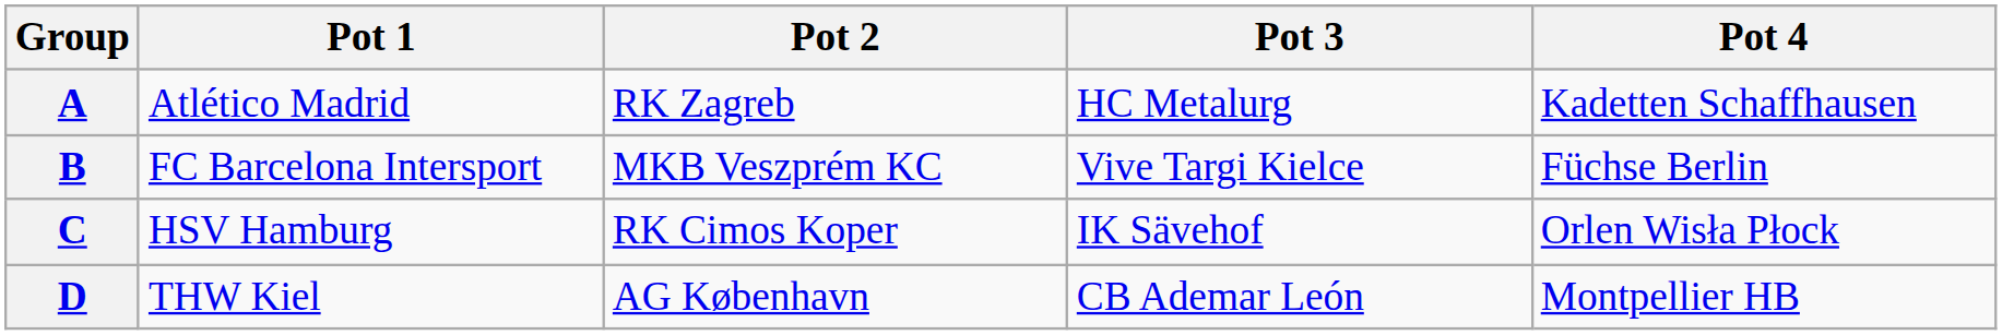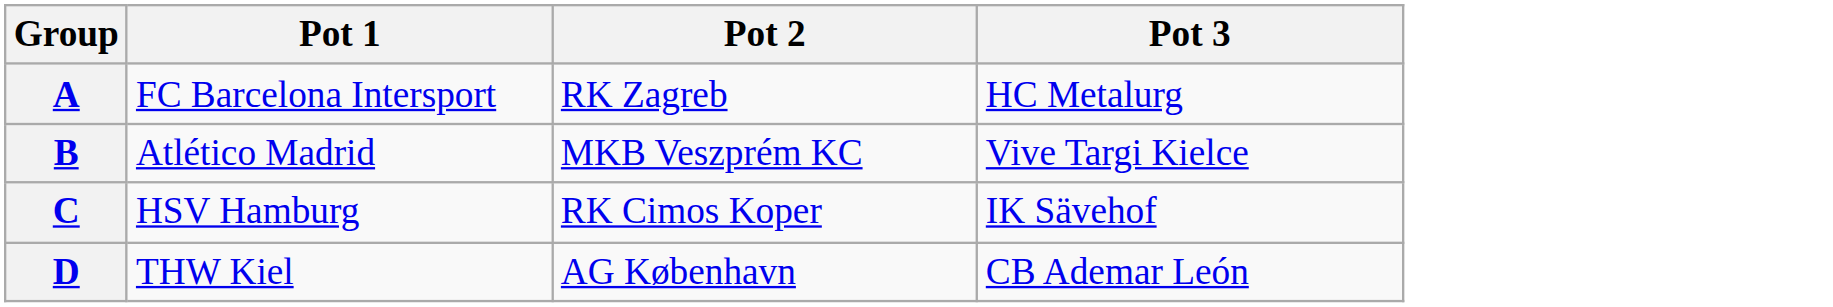 <table class="wikitable">
 <tr>
 <th>Group</th>
 <th width=175>Pot 1</th>
 <th width=175>Pot 2</th>
 <th width=175>Pot 3</th>
-<th width=175>Pot 4</th>
 </tr>
 <tr>
 <th><a href='#'>A</a></th>
-<td> <a href='#'>Atlético Madrid</a></td>
+<td> <a href='#'>FC Barcelona Intersport</a></td>
 <td> <a href='#'>RK Zagreb</a></td>
 <td> <a href='#'>HC Metalurg</a></td>
-<td> <a href='#'>Kadetten Schaffhausen</a></td>
 </tr>
 <tr>
 <th><a href='#'>B</a></th>
-<td> <a href='#'>FC Barcelona Intersport</a></td>
+<td> <a href='#'>Atlético Madrid</a></td>
 <td> <a href='#'>MKB Veszprém KC</a></td>
 <td> <a href='#'>Vive Targi Kielce</a></td>
-<td> <a href='#'>Füchse Berlin</a></td>
 </tr>
 <tr>
 <th><a href='#'>C</a></th>
 <td> <a href='#'>HSV Hamburg</a></td>
 <td> <a href='#'>RK Cimos Koper</a></td>
 <td> <a href='#'>IK Sävehof</a></td>
-<td> <a href='#'>Orlen Wisła Płock</a></td>
 </tr>
 <tr>
 <th><a href='#'>D</a></th>
 <td> <a href='#'>THW Kiel</a></td>
 <td> <a href='#'>AG København</a></td>
 <td> <a href='#'>CB Ademar León</a></td>
-<td> <a href='#'>Montpellier HB</a></td>
 </tr>
 </table>
